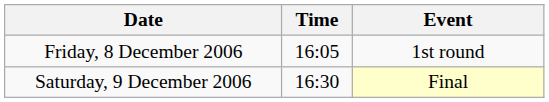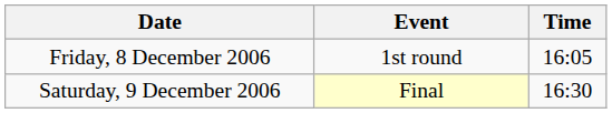 <table class = "wikitable" style="text-align:center;">
 <tr>
 <th width=220>Date</th>
+<th width=150>Event</th>
 <th width=50>Time</th>
-<th width=150>Event</th>
 </tr>
 <tr>
 <td>Friday, 8 December 2006</td>
+<td>1st round</td>
 <td>16:05</td>
-<td>1st round</td>
 </tr>
 <tr>
 <td>Saturday, 9 December 2006</td>
+<td bgcolor=ffffcc>Final</td>
 <td>16:30</td>
-<td bgcolor=ffffcc>Final</td>
 </tr>
 </table>
